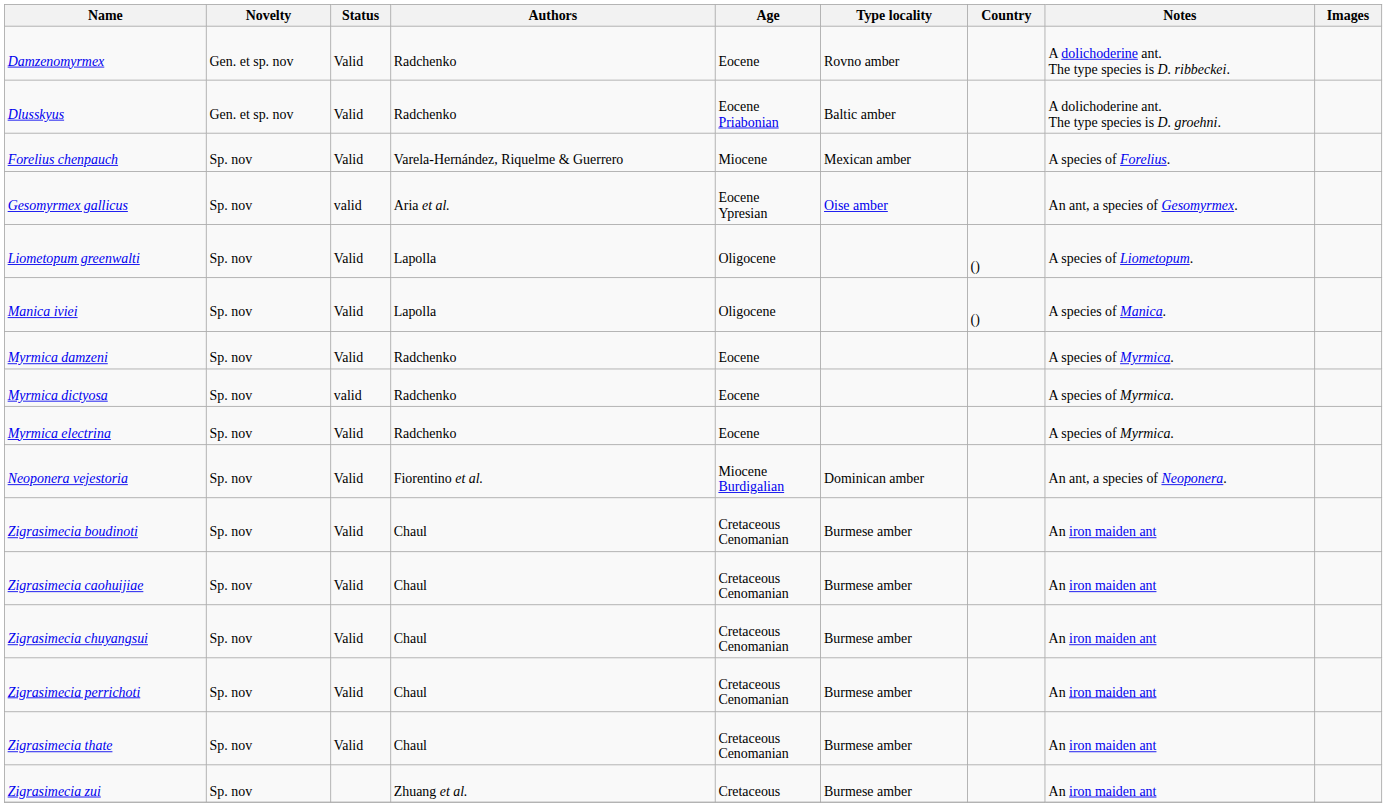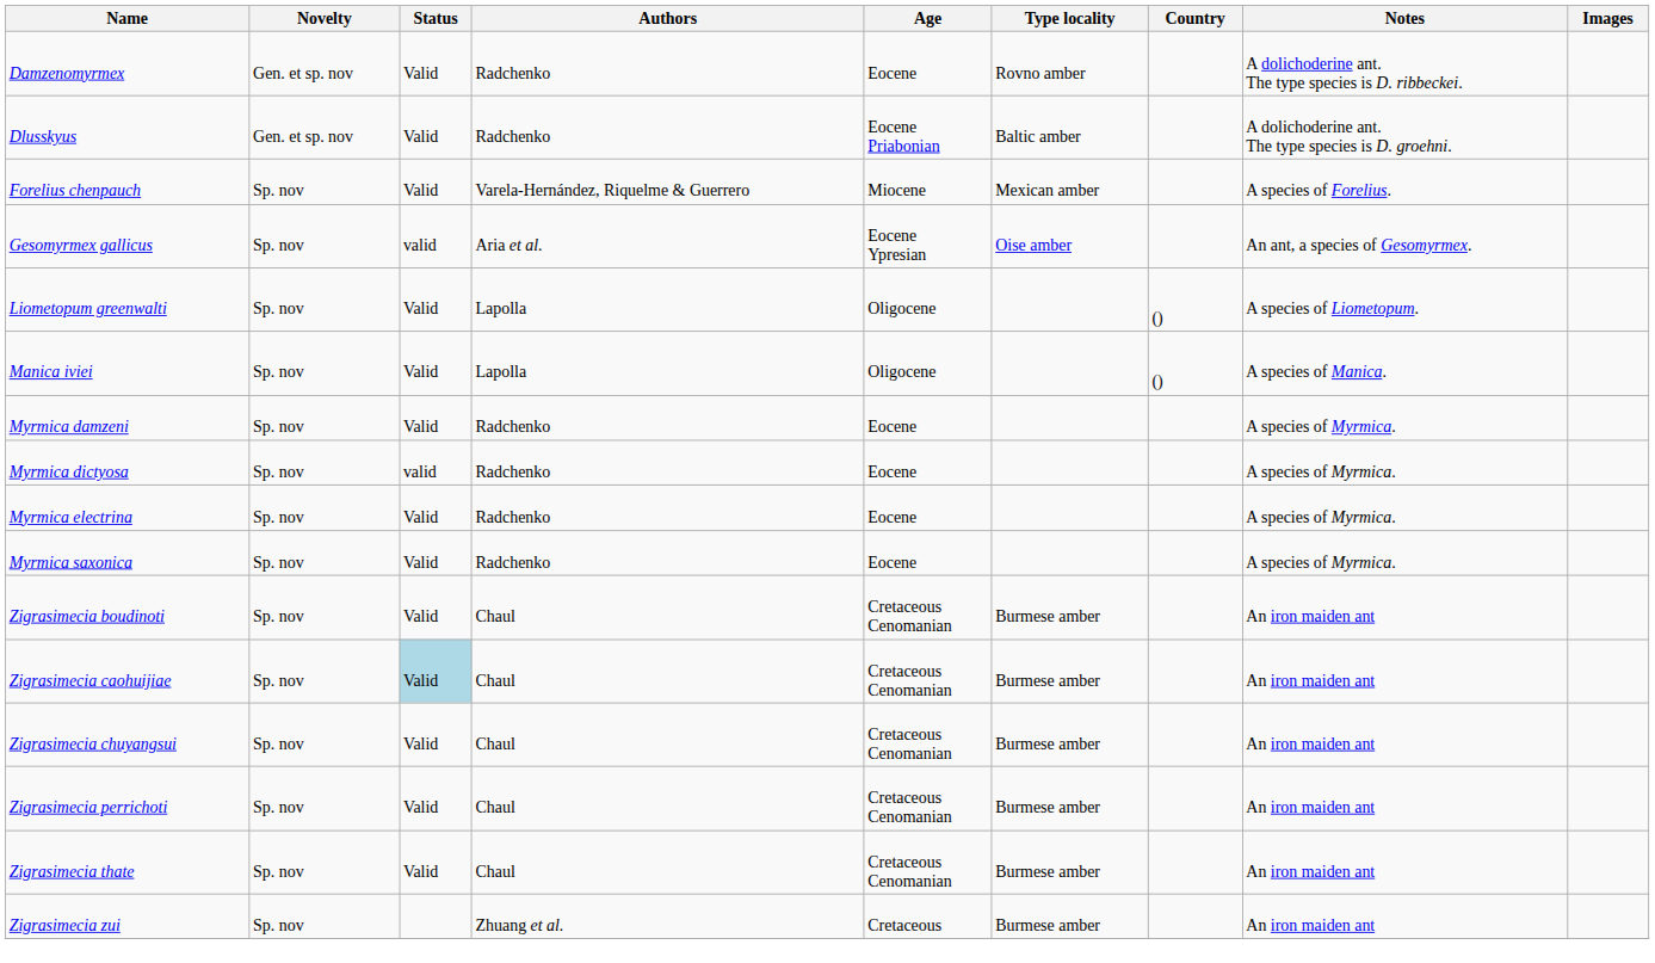 <table class="wikitable sortable" align="center" width="100%">
 <tr>
 <th>Name</th>
 <th>Novelty</th>
 <th>Status</th>
 <th>Authors</th>
 <th>Age</th>
 <th>Type locality</th>
 <th>Country</th>
 <th>Notes</th>
 <th>Images</th>
 </tr>
 <tr>
 <td><br><em><a href='#'>Damzenomyrmex</a></em></td>
 <td><br>Gen. et sp. nov</td>
 <td><br>Valid</td>
 <td><br>Radchenko</td>
 <td><br>Eocene</td>
 <td><br>Rovno amber</td>
 <td><br></td>
 <td><br>A <a href='#'>dolichoderine</a> ant.<br> The type species is <em>D. ribbeckei</em>.</td>
 <td></td>
 </tr>
 <tr>
 <td><br><em><a href='#'>Dlusskyus</a></em></td>
 <td><br>Gen. et sp. nov</td>
 <td><br>Valid</td>
 <td><br>Radchenko</td>
 <td><br>Eocene<br><a href='#'>Priabonian</a></td>
 <td><br>Baltic amber</td>
 <td><br></td>
 <td><br>A dolichoderine ant.<br> The type species is <em>D. groehni</em>.</td>
 <td></td>
 </tr>
 <tr>
 <td><br><em><a href='#'>Forelius chenpauch</a></em></td>
 <td><br>Sp. nov</td>
 <td><br>Valid</td>
 <td><br>Varela-Hernández, Riquelme & Guerrero</td>
 <td><br>Miocene</td>
 <td><br>Mexican amber</td>
 <td><br></td>
 <td><br>A species of <em><a href='#'>Forelius</a></em>.</td>
 <td></td>
 </tr>
 <tr>
 <td><br><em><a href='#'>Gesomyrmex gallicus</a></em></td>
 <td><br>Sp. nov</td>
 <td><br>valid</td>
 <td><br>Aria <em>et al.</em></td>
 <td><br>Eocene<br>Ypresian</td>
 <td><br><a href='#'>Oise amber</a></td>
 <td><br></td>
 <td><br>An ant, a species of <em><a href='#'>Gesomyrmex</a></em>.</td>
 <td></td>
 </tr>
 <tr>
 <td><br><em><a href='#'>Liometopum greenwalti</a></em></td>
 <td><br>Sp. nov</td>
 <td><br>Valid</td>
 <td><br>Lapolla</td>
 <td><br>Oligocene</td>
 <td></td>
 <td><br><br>()</td>
 <td><br>A species of <em><a href='#'>Liometopum</a></em>.</td>
 <td></td>
 </tr>
 <tr>
 <td><br><em><a href='#'>Manica iviei</a></em></td>
 <td><br>Sp. nov</td>
 <td><br>Valid</td>
 <td><br>Lapolla</td>
 <td><br>Oligocene</td>
 <td></td>
 <td><br><br>()</td>
 <td><br>A species of <em><a href='#'>Manica</a></em>.</td>
 <td></td>
 </tr>
 <tr>
 <td><br><em><a href='#'>Myrmica damzeni</a></em></td>
 <td><br>Sp. nov</td>
 <td><br>Valid</td>
 <td><br>Radchenko</td>
 <td><br>Eocene</td>
 <td></td>
 <td></td>
 <td><br>A species of <em><a href='#'>Myrmica</a></em>.</td>
 <td></td>
 </tr>
 <tr>
 <td><br><em><a href='#'>Myrmica dictyosa</a></em></td>
 <td><br>Sp. nov</td>
 <td><br>valid</td>
 <td><br>Radchenko</td>
 <td><br>Eocene</td>
 <td></td>
 <td></td>
 <td><br>A species of <em>Myrmica</em>.</td>
 <td></td>
 </tr>
 <tr>
 <td><br><em><a href='#'>Myrmica electrina</a></em></td>
 <td><br>Sp. nov</td>
 <td><br>Valid</td>
 <td><br>Radchenko</td>
 <td><br>Eocene</td>
 <td></td>
 <td></td>
 <td><br>A species of <em>Myrmica</em>.</td>
 <td></td>
 </tr>
 <tr>
-<td><br><em><a href='#'>Neoponera vejestoria</a></em></td>
+<td><br><em><a href='#'>Myrmica saxonica</a></em></td>
 <td><br>Sp. nov</td>
 <td><br>Valid</td>
-<td><br>Fiorentino <em>et al.</em></td>
-<td><br>Miocene<br><a href='#'>Burdigalian</a></td>
-<td><br>Dominican amber</td>
+<td><br>Radchenko</td>
+<td><br>Eocene</td>
+<td></td>
 <td><br></td>
-<td><br>An ant, a species of <em><a href='#'>Neoponera</a></em>.</td>
+<td><br>A species of <em>Myrmica</em>.</td>
 <td></td>
 </tr>
 <tr>
 <td><br><em><a href='#'>Zigrasimecia boudinoti</a></em></td>
 <td><br>Sp. nov</td>
 <td><br>Valid</td>
 <td><br>Chaul</td>
 <td><br>Cretaceous<br>Cenomanian</td>
 <td><br>Burmese amber</td>
 <td><br></td>
 <td><br>An <a href='#'>iron maiden ant</a></td>
 <td></td>
 </tr>
 <tr>
 <td><br><em><a href='#'>Zigrasimecia caohuijiae</a></em></td>
 <td><br>Sp. nov</td>
-<td><br>Valid</td>
+<td style="background: lightblue;"><br>Valid</td>
 <td><br>Chaul</td>
 <td><br>Cretaceous<br>Cenomanian</td>
 <td><br>Burmese amber</td>
 <td><br></td>
 <td><br>An <a href='#'>iron maiden ant</a></td>
 <td></td>
 </tr>
 <tr>
 <td><br><em><a href='#'>Zigrasimecia chuyangsui</a></em></td>
 <td><br>Sp. nov</td>
 <td><br>Valid</td>
 <td><br>Chaul</td>
 <td><br>Cretaceous<br>Cenomanian</td>
 <td><br>Burmese amber</td>
 <td><br></td>
 <td><br>An <a href='#'>iron maiden ant</a></td>
 <td></td>
 </tr>
 <tr>
 <td><br><em><a href='#'>Zigrasimecia perrichoti</a></em></td>
 <td><br>Sp. nov</td>
 <td><br>Valid</td>
 <td><br>Chaul</td>
 <td><br>Cretaceous<br>Cenomanian</td>
 <td><br>Burmese amber</td>
 <td><br></td>
 <td><br>An <a href='#'>iron maiden ant</a></td>
 <td></td>
 </tr>
 <tr>
 <td><br><em><a href='#'>Zigrasimecia thate</a></em></td>
 <td><br>Sp. nov</td>
 <td><br>Valid</td>
 <td><br>Chaul</td>
 <td><br>Cretaceous<br>Cenomanian</td>
 <td><br>Burmese amber</td>
 <td><br></td>
 <td><br>An <a href='#'>iron maiden ant</a></td>
 <td></td>
 </tr>
 <tr>
 <td><br><em><a href='#'>Zigrasimecia zui</a></em></td>
 <td><br>Sp. nov</td>
 <td></td>
 <td><br>Zhuang <em>et al.</em></td>
 <td><br>Cretaceous</td>
 <td><br>Burmese amber</td>
 <td><br></td>
 <td><br>An <a href='#'>iron maiden ant</a></td>
 <td></td>
 </tr>
 <tr>
 </tr>
 </table>
